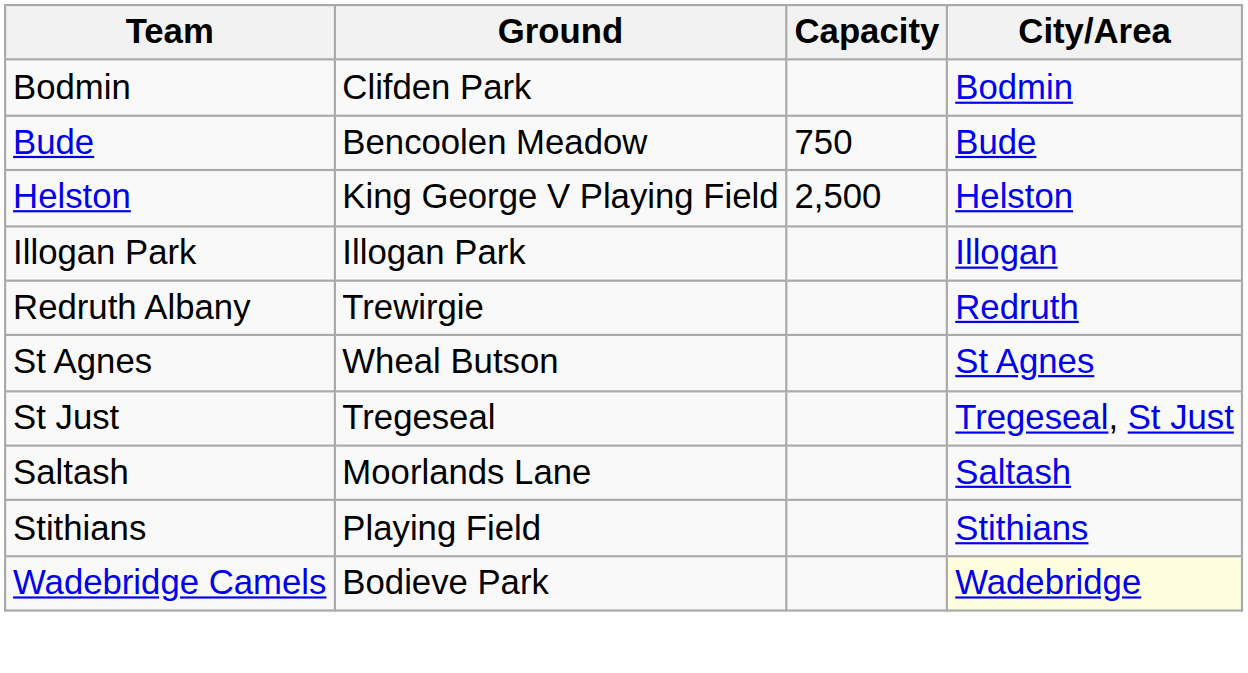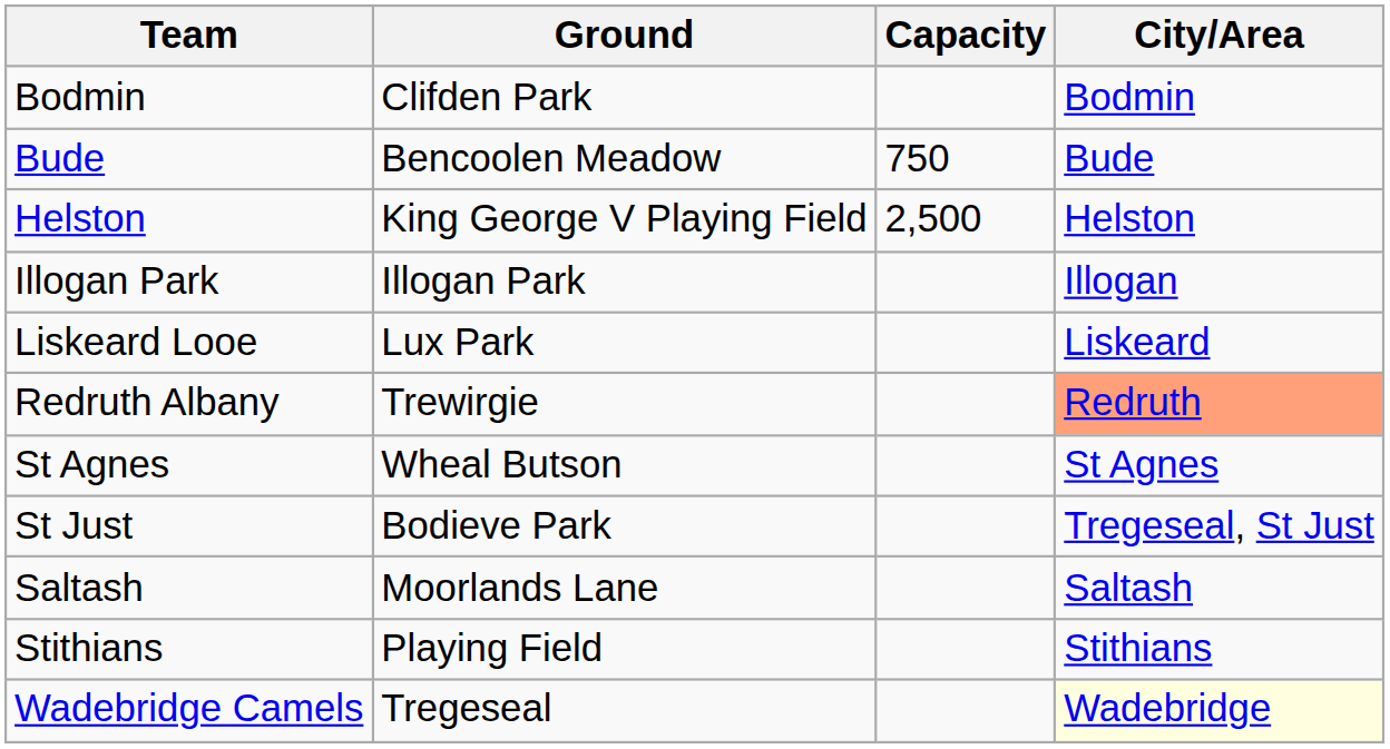 <table class="wikitable sortable">
 <tr>
 <th>Team</th>
 <th>Ground</th>
 <th>Capacity</th>
 <th>City/Area</th>
 </tr>
 <tr>
 <td>Bodmin</td>
 <td>Clifden Park</td>
 <td></td>
 <td><a href='#'>Bodmin</a></td>
 </tr>
 <tr>
 <td><a href='#'>Bude</a></td>
 <td>Bencoolen Meadow</td>
 <td>750</td>
 <td><a href='#'>Bude</a></td>
 </tr>
 <tr>
 <td><a href='#'>Helston</a></td>
 <td>King George V Playing Field</td>
 <td>2,500</td>
 <td><a href='#'>Helston</a></td>
 </tr>
 <tr>
 <td>Illogan Park</td>
 <td>Illogan Park</td>
 <td></td>
 <td><a href='#'>Illogan</a></td>
 </tr>
 <tr>
+<td>Liskeard Looe</td>
+<td>Lux Park</td>
+<td></td>
+<td><a href='#'>Liskeard</a></td>
+</tr>
+<tr>
 <td>Redruth Albany</td>
 <td>Trewirgie</td>
 <td></td>
-<td><a href='#'>Redruth</a></td>
+<td style="background: lightsalmon;"><a href='#'>Redruth</a></td>
 </tr>
 <tr>
 <td>St Agnes</td>
 <td>Wheal Butson</td>
 <td></td>
 <td><a href='#'>St Agnes</a></td>
 </tr>
 <tr>
 <td>St Just</td>
-<td>Tregeseal</td>
+<td>Bodieve Park</td>
 <td></td>
 <td><a href='#'>Tregeseal</a>, <a href='#'>St Just</a></td>
 </tr>
 <tr>
 <td>Saltash</td>
 <td>Moorlands Lane</td>
 <td></td>
 <td><a href='#'>Saltash</a></td>
 </tr>
 <tr>
 <td>Stithians</td>
 <td>Playing Field</td>
 <td></td>
 <td><a href='#'>Stithians</a></td>
 </tr>
 <tr>
 <td><a href='#'>Wadebridge Camels</a></td>
-<td>Bodieve Park</td>
+<td>Tregeseal</td>
 <td></td>
 <td style="background: lightyellow;"><a href='#'>Wadebridge</a></td>
 </tr>
 </table>
